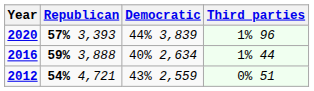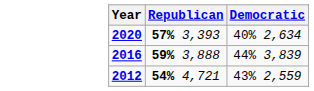 <table class="wikitable" style="float:right; font-size:95%;">
 <tr bgcolor=lightgrey>
 <th>Year</th>
 <th><a href='#'>Republican</a></th>
 <th><a href='#'>Democratic</a></th>
-<th><a href='#'>Third parties</a></th>
 </tr>
 <tr>
 <td><strong><a href='#'>2020</a></strong></td>
 <td style="text-align:center;" ><strong>57%</strong> <em>3,393</em></td>
-<td style="text-align:center;" >44% <em>3,839</em></td>
-<td style="text-align:center; background:honeyDew;">1% <em>96</em></td>
+<td style="text-align:center;" >40% <em>2,634</em></td>
 </tr>
 <tr>
 <td><strong><a href='#'>2016</a></strong></td>
 <td style="text-align:center;" ><strong>59%</strong> <em>3,888</em></td>
-<td style="text-align:center;" >40% <em>2,634</em></td>
-<td style="text-align:center; background:honeyDew;">1% <em>44</em></td>
+<td style="text-align:center;" >44% <em>3,839</em></td>
 </tr>
 <tr>
 <td><strong><a href='#'>2012</a></strong></td>
 <td style="text-align:center;" ><strong>54%</strong> <em>4,721</em></td>
 <td style="text-align:center;" >43% <em>2,559</em></td>
-<td style="text-align:center; background:honeyDew;">0% <em>51</em></td>
 </tr>
 </table>
